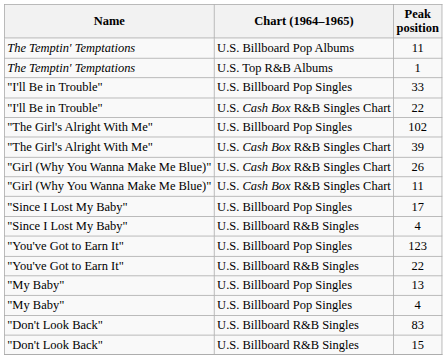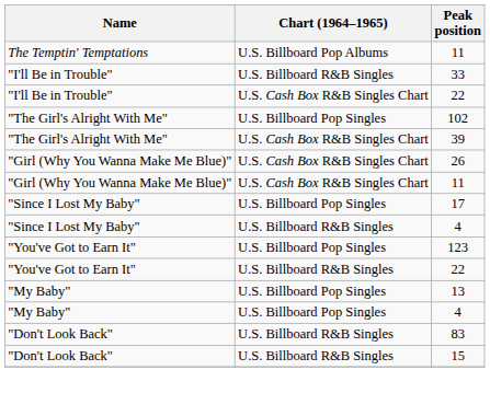 <table class="wikitable">
 <tr>
 <th align="left">Name</th>
 <th align="left">Chart (1964–1965)</th>
 <th align="center">Peak<br>position</th>
 </tr>
 <tr>
 <td><em>The Temptin' Temptations</em></td>
 <td align="left">U.S. Billboard Pop Albums</td>
 <td align="center">11</td>
 </tr>
 <tr>
-<td><em>The Temptin' Temptations</em></td>
-<td align="left">U.S. Top R&B Albums</td>
-<td align="center">1</td>
-</tr>
-<tr>
 <td>"I'll Be in Trouble"</td>
-<td align="left">U.S. Billboard Pop Singles</td>
+<td align="left">U.S. Billboard R&B Singles</td>
 <td align="center">33</td>
 </tr>
 <tr>
 <td>"I'll Be in Trouble"</td>
 <td align="left">U.S. <em>Cash Box</em> R&B Singles Chart</td>
 <td align="center">22</td>
 </tr>
 <tr>
 <td>"The Girl's Alright With Me"</td>
 <td align="left">U.S. Billboard Pop Singles</td>
 <td align="center">102</td>
 </tr>
 <tr>
 <td>"The Girl's Alright With Me"</td>
 <td align="left">U.S. <em>Cash Box</em> R&B Singles Chart</td>
 <td align="center">39</td>
 </tr>
 <tr>
 <td>"Girl (Why You Wanna Make Me Blue)"</td>
 <td align="left">U.S. <em>Cash Box</em> R&B Singles Chart</td>
 <td align="center">26</td>
 </tr>
 <tr>
 <td>"Girl (Why You Wanna Make Me Blue)"</td>
 <td align="left">U.S. <em>Cash Box</em> R&B Singles Chart</td>
 <td align="center">11</td>
 </tr>
 <tr>
 <td>"Since I Lost My Baby"</td>
 <td align="left">U.S. Billboard Pop Singles</td>
 <td align="center">17</td>
 </tr>
 <tr>
 <td>"Since I Lost My Baby"</td>
 <td align="left">U.S. Billboard R&B Singles</td>
 <td align="center">4</td>
 </tr>
 <tr>
 <td>"You've Got to Earn It"</td>
 <td align="left">U.S. Billboard Pop Singles</td>
 <td align="center">123</td>
 </tr>
 <tr>
 <td>"You've Got to Earn It"</td>
 <td align="left">U.S. Billboard R&B Singles</td>
 <td align="center">22</td>
 </tr>
 <tr>
 <td>"My Baby"</td>
 <td align="left">U.S. Billboard Pop Singles</td>
 <td align="center">13</td>
 </tr>
 <tr>
 <td>"My Baby"</td>
 <td align="left">U.S. Billboard Pop Singles</td>
 <td align="center">4</td>
 </tr>
 <tr>
 <td>"Don't Look Back"</td>
 <td align="left">U.S. Billboard R&B Singles</td>
 <td align="center">83</td>
 </tr>
 <tr>
 <td>"Don't Look Back"</td>
 <td align="left">U.S. Billboard R&B Singles</td>
 <td align="center">15</td>
 </tr>
 <tr>
 </tr>
 </table>
